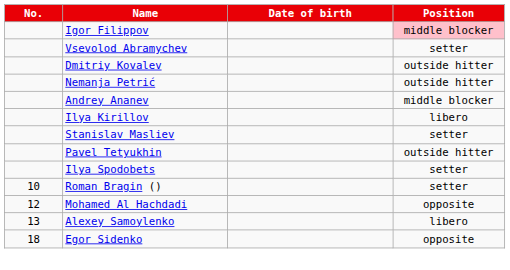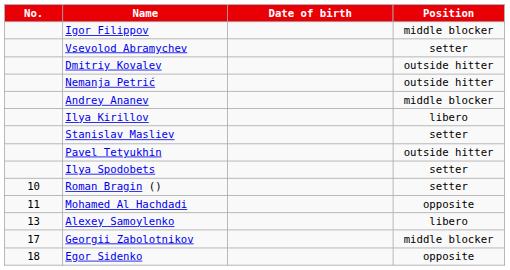 <table class="wikitable sortable" style="font-size:100%; text-align:center;">
 <tr>
 <th style="width:5em; color:#FFFFFF; background-color:#E90006">No.</th>
 <th style="width:15em; color:#FFFFFF; background-color:#E90006">Name</th>
 <th style="width:15em; color:#FFFFFF; background-color:#E90006">Date of birth</th>
 <th style="width:10em; color:#FFFFFF; background-color:#E90006">Position</th>
 </tr>
 <tr>
 <td></td>
 <td align=left> <a href='#'>Igor Filippov</a></td>
 <td align=right></td>
-<td style="background: pink;">middle blocker</td>
+<td>middle blocker</td>
 </tr>
 <tr>
 <td></td>
 <td align=left> <a href='#'>Vsevolod Abramychev</a></td>
 <td align=right></td>
 <td>setter</td>
 </tr>
 <tr>
 <td></td>
 <td align=left> <a href='#'>Dmitriy Kovalev</a></td>
 <td align=right></td>
 <td>outside hitter</td>
 </tr>
 <tr>
 <td></td>
 <td align=left> <a href='#'>Nemanja Petrić</a></td>
 <td align=right></td>
 <td>outside hitter</td>
 </tr>
 <tr>
 <td></td>
 <td align=left> <a href='#'>Andrey Ananev</a></td>
 <td align=right></td>
 <td>middle blocker</td>
 </tr>
 <tr>
 <td></td>
 <td align=left> <a href='#'>Ilya Kirillov</a></td>
 <td align=right></td>
 <td>libero</td>
 </tr>
 <tr>
 <td></td>
 <td align=left> <a href='#'>Stanislav Masliev</a></td>
 <td align=right></td>
 <td>setter</td>
 </tr>
 <tr>
 <td></td>
 <td align=left> <a href='#'>Pavel Tetyukhin</a></td>
 <td align=right></td>
 <td>outside hitter</td>
 </tr>
 <tr>
 <td></td>
 <td align=left> <a href='#'>Ilya Spodobets</a></td>
 <td align=right></td>
 <td>setter</td>
 </tr>
 <tr>
 <td>10</td>
 <td align=left> <a href='#'>Roman Bragin</a> ()</td>
 <td align=right></td>
 <td>setter</td>
 </tr>
 <tr>
-<td>12</td>
+<td>11</td>
 <td align=left> <a href='#'>Mohamed Al Hachdadi</a></td>
 <td align=right></td>
 <td>opposite</td>
 </tr>
 <tr>
 <td>13</td>
 <td align=left> <a href='#'>Alexey Samoylenko</a></td>
 <td align=right></td>
 <td>libero</td>
 </tr>
 <tr>
+<td>17</td>
+<td align=left> <a href='#'>Georgii Zabolotnikov</a></td>
+<td align=right></td>
+<td>middle blocker</td>
+</tr>
+<tr>
 <td>18</td>
 <td align=left> <a href='#'>Egor Sidenko</a></td>
 <td align=right></td>
 <td>opposite</td>
 </tr>
 </table>
